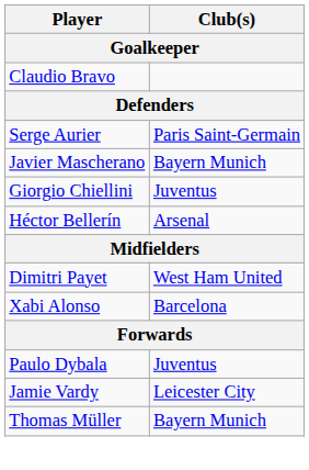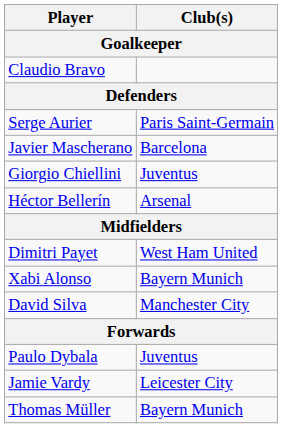 <table class="wikitable mw-collapsible mw-collapsed">
 <tr>
 <th>Player</th>
 <th>Club(s)</th>
 </tr>
 <tr>
 <th colspan="2">Goalkeeper</th>
 </tr>
 <tr>
 <td> <a href='#'>Claudio Bravo</a></td>
 <td></td>
 </tr>
 <tr>
 <th colspan="2">Defenders</th>
 </tr>
 <tr>
 <td> <a href='#'>Serge Aurier</a></td>
 <td> <a href='#'>Paris Saint-Germain</a></td>
 </tr>
 <tr>
 <td> <a href='#'>Javier Mascherano</a></td>
-<td> <a href='#'>Bayern Munich</a></td>
+<td> <a href='#'>Barcelona</a></td>
 </tr>
 <tr>
 <td> <a href='#'>Giorgio Chiellini</a></td>
 <td> <a href='#'>Juventus</a></td>
 </tr>
 <tr>
 <td> <a href='#'>Héctor Bellerín</a></td>
 <td> <a href='#'>Arsenal</a></td>
 </tr>
 <tr>
 <th colspan="2">Midfielders</th>
 </tr>
 <tr>
 <td> <a href='#'>Dimitri Payet</a></td>
 <td> <a href='#'>West Ham United</a></td>
 </tr>
 <tr>
 <td> <a href='#'>Xabi Alonso</a></td>
-<td> <a href='#'>Barcelona</a></td>
+<td> <a href='#'>Bayern Munich</a></td>
+</tr>
+<tr>
+<td> <a href='#'>David Silva</a></td>
+<td> <a href='#'>Manchester City</a></td>
 </tr>
 <tr>
 <th colspan="2">Forwards</th>
 </tr>
 <tr>
 <td> <a href='#'>Paulo Dybala</a></td>
 <td> <a href='#'>Juventus</a></td>
 </tr>
 <tr>
 <td> <a href='#'>Jamie Vardy</a></td>
 <td> <a href='#'>Leicester City</a></td>
 </tr>
 <tr>
 <td> <a href='#'>Thomas Müller</a></td>
 <td> <a href='#'>Bayern Munich</a></td>
 </tr>
 </table>
